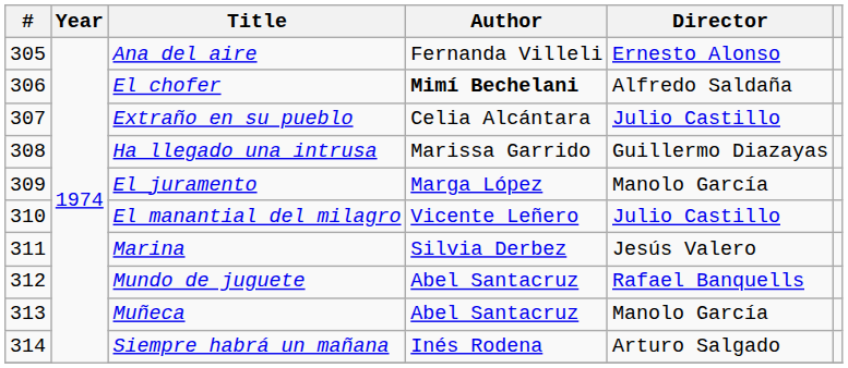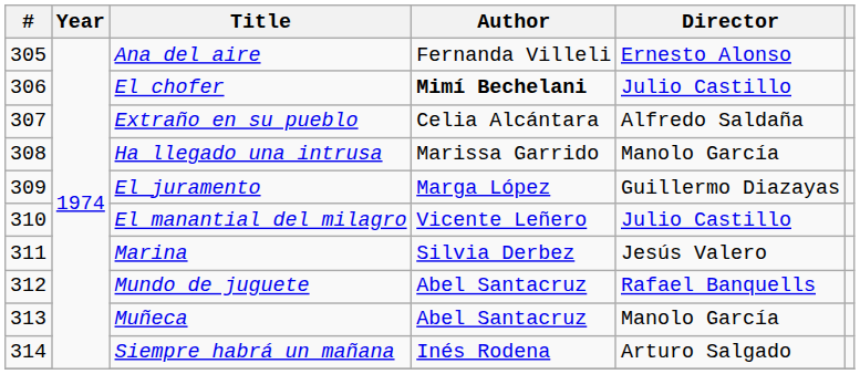 <table class="wikitable sortable">
 <tr>
 <th>#</th>
 <th>Year</th>
 <th>Title</th>
 <th>Author</th>
 <th>Director</th>
 <th></th>
 </tr>
 <tr>
 <td>305</td>
 <td rowspan="13"><a href='#'>1974</a></td>
 <td><em><a href='#'>Ana del aire</a></em></td>
 <td>Fernanda Villeli</td>
 <td><a href='#'>Ernesto Alonso</a></td>
 <td></td>
 </tr>
 <tr>
 <td>306</td>
 <td><em><a href='#'>El chofer</a></em></td>
 <td><strong>Mimí Bechelani</strong></td>
-<td>Alfredo Saldaña</td>
+<td><a href='#'>Julio Castillo</a></td>
 <td></td>
 </tr>
 <tr>
 <td>307</td>
 <td><em><a href='#'>Extraño en su pueblo</a></em></td>
 <td>Celia Alcántara</td>
-<td><a href='#'>Julio Castillo</a></td>
+<td>Alfredo Saldaña</td>
 <td></td>
 </tr>
 <tr>
 <td>308</td>
 <td><em><a href='#'>Ha llegado una intrusa</a></em></td>
 <td>Marissa Garrido</td>
-<td>Guillermo Diazayas</td>
+<td>Manolo García</td>
 <td></td>
 </tr>
 <tr>
 <td>309</td>
 <td><em><a href='#'>El juramento</a></em></td>
 <td><a href='#'>Marga López</a></td>
-<td>Manolo García</td>
+<td>Guillermo Diazayas</td>
 <td></td>
 </tr>
 <tr>
 <td>310</td>
 <td><em><a href='#'>El manantial del milagro</a></em></td>
 <td><a href='#'>Vicente Leñero</a></td>
 <td><a href='#'>Julio Castillo</a></td>
 <td></td>
 </tr>
 <tr>
 <td>311</td>
 <td><em><a href='#'>Marina</a></em></td>
 <td><a href='#'>Silvia Derbez</a></td>
 <td>Jesús Valero</td>
 <td></td>
 </tr>
 <tr>
 <td>312</td>
 <td><em><a href='#'>Mundo de juguete</a></em></td>
 <td><a href='#'>Abel Santacruz</a></td>
 <td><a href='#'>Rafael Banquells</a></td>
 <td></td>
 </tr>
 <tr>
 <td>313</td>
 <td><em><a href='#'>Muñeca</a></em></td>
 <td><a href='#'>Abel Santacruz</a></td>
 <td>Manolo García</td>
 <td></td>
 </tr>
 <tr>
 <td>314</td>
 <td><em><a href='#'>Siempre habrá un mañana</a></em></td>
 <td><a href='#'>Inés Rodena</a></td>
 <td>Arturo Salgado</td>
 <td></td>
 </tr>
 <tr>
 </tr>
 </table>
